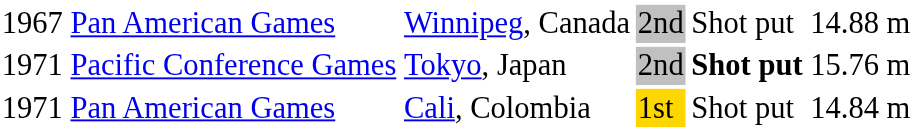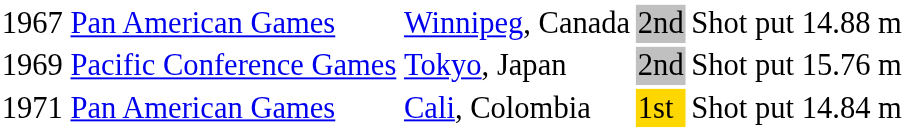 <table>
 <tr>
 <td>1967</td>
 <td><a href='#'>Pan American Games</a></td>
 <td><a href='#'>Winnipeg</a>, Canada</td>
 <td bgcolor=silver>2nd</td>
 <td>Shot put</td>
 <td>14.88 m</td>
 </tr>
 <tr>
-<td>1971</td>
+<td>1969</td>
 <td><a href='#'>Pacific Conference Games</a></td>
 <td><a href='#'>Tokyo</a>, Japan</td>
 <td bgcolor=silver>2nd</td>
-<td><strong>Shot put</strong></td>
+<td>Shot put</td>
 <td>15.76 m </td>
 </tr>
 <tr>
 <td>1971</td>
 <td><a href='#'>Pan American Games</a></td>
 <td><a href='#'>Cali</a>, Colombia</td>
 <td bgcolor=gold>1st</td>
 <td>Shot put</td>
 <td>14.84 m</td>
 </tr>
 </table>
